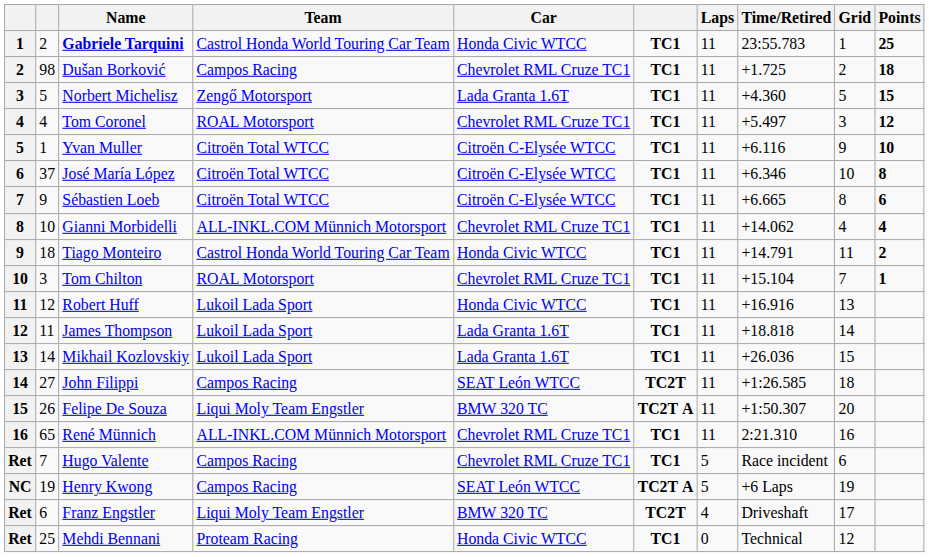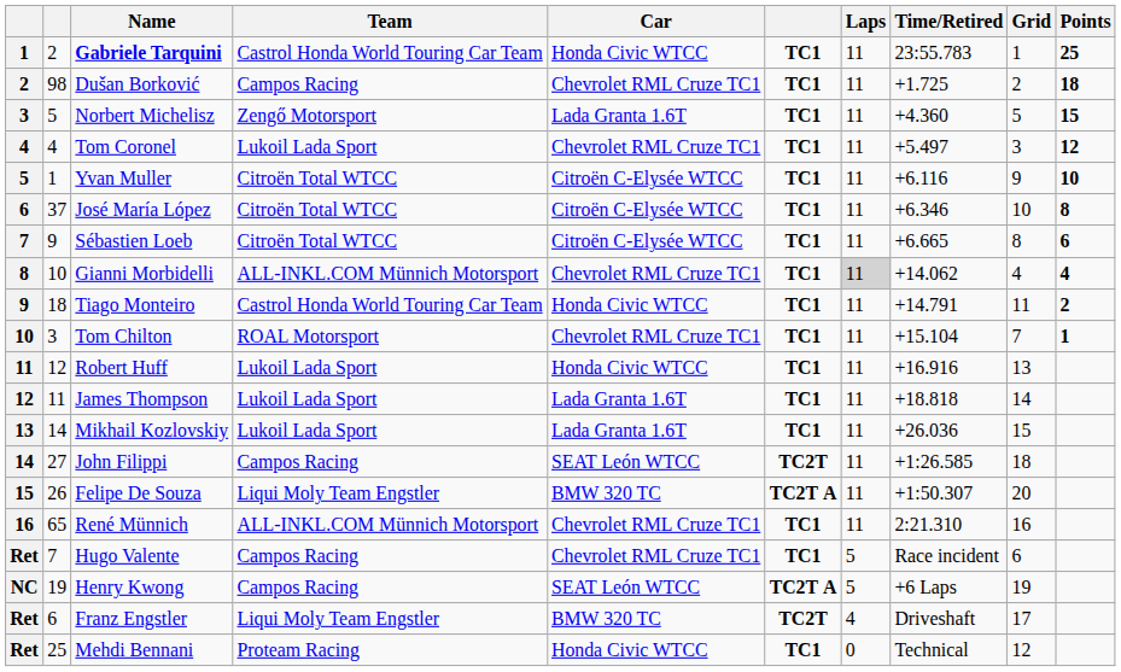 <table class="wikitable sortable" style="font-size: 95%;">
 <tr>
 <th></th>
 <th></th>
 <th>Name</th>
 <th>Team</th>
 <th>Car</th>
 <th></th>
 <th>Laps</th>
 <th>Time/Retired</th>
 <th>Grid</th>
 <th>Points</th>
 </tr>
 <tr>
 <th>1</th>
 <td>2</td>
 <td> <strong><a href='#'>Gabriele Tarquini</a></strong></td>
 <td><a href='#'>Castrol Honda World Touring Car Team</a></td>
 <td><a href='#'>Honda Civic WTCC</a></td>
 <td align=center><strong><span>TC1</span></strong></td>
 <td>11</td>
 <td>23:55.783</td>
 <td>1</td>
 <td><strong>25</strong></td>
 </tr>
 <tr>
 <th>2</th>
 <td>98</td>
 <td> <a href='#'>Dušan Borković</a></td>
 <td><a href='#'>Campos Racing</a></td>
 <td><a href='#'>Chevrolet RML Cruze TC1</a></td>
 <td align=center><strong><span>TC1</span></strong></td>
 <td>11</td>
 <td>+1.725</td>
 <td>2</td>
 <td><strong>18</strong></td>
 </tr>
 <tr>
 <th>3</th>
 <td>5</td>
 <td> <a href='#'>Norbert Michelisz</a></td>
 <td><a href='#'>Zengő Motorsport</a></td>
 <td><a href='#'>Lada Granta 1.6T</a></td>
 <td align=center><strong><span>TC1</span></strong></td>
 <td>11</td>
 <td>+4.360</td>
 <td>5</td>
 <td><strong>15</strong></td>
 </tr>
 <tr>
 <th>4</th>
 <td>4</td>
 <td> <a href='#'>Tom Coronel</a></td>
-<td><a href='#'>ROAL Motorsport</a></td>
+<td><a href='#'>Lukoil Lada Sport</a></td>
 <td><a href='#'>Chevrolet RML Cruze TC1</a></td>
 <td align=center><strong><span>TC1</span></strong></td>
 <td>11</td>
 <td>+5.497</td>
 <td>3</td>
 <td><strong>12</strong></td>
 </tr>
 <tr>
 <th>5</th>
 <td>1</td>
 <td> <a href='#'>Yvan Muller</a></td>
 <td><a href='#'>Citroën Total WTCC</a></td>
 <td><a href='#'>Citroën C-Elysée WTCC</a></td>
 <td align=center><strong><span>TC1</span></strong></td>
 <td>11</td>
 <td>+6.116</td>
 <td>9</td>
 <td><strong>10</strong></td>
 </tr>
 <tr>
 <th>6</th>
 <td>37</td>
 <td> <a href='#'>José María López</a></td>
 <td><a href='#'>Citroën Total WTCC</a></td>
 <td><a href='#'>Citroën C-Elysée WTCC</a></td>
 <td align=center><strong><span>TC1</span></strong></td>
 <td>11</td>
 <td>+6.346</td>
 <td>10</td>
 <td><strong>8</strong></td>
 </tr>
 <tr>
 <th>7</th>
 <td>9</td>
 <td> <a href='#'>Sébastien Loeb</a></td>
 <td><a href='#'>Citroën Total WTCC</a></td>
 <td><a href='#'>Citroën C-Elysée WTCC</a></td>
 <td align=center><strong><span>TC1</span></strong></td>
 <td>11</td>
 <td>+6.665</td>
 <td>8</td>
 <td><strong>6</strong></td>
 </tr>
 <tr>
 <th>8</th>
 <td>10</td>
 <td> <a href='#'>Gianni Morbidelli</a></td>
 <td><a href='#'>ALL-INKL.COM Münnich Motorsport</a></td>
 <td><a href='#'>Chevrolet RML Cruze TC1</a></td>
 <td align=center><strong><span>TC1</span></strong></td>
-<td>11</td>
+<td style="background: lightgrey;">11</td>
 <td>+14.062</td>
 <td>4</td>
 <td><strong>4</strong></td>
 </tr>
 <tr>
 <th>9</th>
 <td>18</td>
 <td> <a href='#'>Tiago Monteiro</a></td>
 <td><a href='#'>Castrol Honda World Touring Car Team</a></td>
 <td><a href='#'>Honda Civic WTCC</a></td>
 <td align=center><strong><span>TC1</span></strong></td>
 <td>11</td>
 <td>+14.791</td>
 <td>11</td>
 <td><strong>2</strong></td>
 </tr>
 <tr>
 <th>10</th>
 <td>3</td>
 <td> <a href='#'>Tom Chilton</a></td>
 <td><a href='#'>ROAL Motorsport</a></td>
 <td><a href='#'>Chevrolet RML Cruze TC1</a></td>
 <td align=center><strong><span>TC1</span></strong></td>
 <td>11</td>
 <td>+15.104</td>
 <td>7</td>
 <td><strong>1</strong></td>
 </tr>
 <tr>
 <th>11</th>
 <td>12</td>
 <td> <a href='#'>Robert Huff</a></td>
 <td><a href='#'>Lukoil Lada Sport</a></td>
 <td><a href='#'>Honda Civic WTCC</a></td>
 <td align=center><strong><span>TC1</span></strong></td>
 <td>11</td>
 <td>+16.916</td>
 <td>13</td>
 <td></td>
 </tr>
 <tr>
 <th>12</th>
 <td>11</td>
 <td> <a href='#'>James Thompson</a></td>
 <td><a href='#'>Lukoil Lada Sport</a></td>
 <td><a href='#'>Lada Granta 1.6T</a></td>
 <td align=center><strong><span>TC1</span></strong></td>
 <td>11</td>
 <td>+18.818</td>
 <td>14</td>
 <td></td>
 </tr>
 <tr>
 <th>13</th>
 <td>14</td>
 <td> <a href='#'>Mikhail Kozlovskiy</a></td>
 <td><a href='#'>Lukoil Lada Sport</a></td>
 <td><a href='#'>Lada Granta 1.6T</a></td>
 <td align=center><strong><span>TC1</span></strong></td>
 <td>11</td>
 <td>+26.036</td>
 <td>15</td>
 <td></td>
 </tr>
 <tr>
 <th>14</th>
 <td>27</td>
 <td> <a href='#'>John Filippi</a></td>
 <td><a href='#'>Campos Racing</a></td>
 <td><a href='#'>SEAT León WTCC</a></td>
 <td align=center><strong><span>TC2T</span></strong></td>
 <td>11</td>
 <td>+1:26.585</td>
 <td>18</td>
 <td></td>
 </tr>
 <tr>
 <th>15</th>
 <td>26</td>
 <td> <a href='#'>Felipe De Souza</a></td>
 <td><a href='#'>Liqui Moly Team Engstler</a></td>
 <td><a href='#'>BMW 320 TC</a></td>
 <td align=center><strong><span>TC2T</span></strong> <strong><span>A</span></strong></td>
 <td>11</td>
 <td>+1:50.307</td>
 <td>20</td>
 <td></td>
 </tr>
 <tr>
 <th>16</th>
 <td>65</td>
 <td> <a href='#'>René Münnich</a></td>
 <td><a href='#'>ALL-INKL.COM Münnich Motorsport</a></td>
 <td><a href='#'>Chevrolet RML Cruze TC1</a></td>
 <td align=center><strong><span>TC1</span></strong></td>
 <td>11</td>
 <td>2:21.310</td>
 <td>16</td>
 <td></td>
 </tr>
 <tr>
 <th>Ret</th>
 <td>7</td>
 <td> <a href='#'>Hugo Valente</a></td>
 <td><a href='#'>Campos Racing</a></td>
 <td><a href='#'>Chevrolet RML Cruze TC1</a></td>
 <td align=center><strong><span>TC1</span></strong></td>
 <td>5</td>
 <td>Race incident</td>
 <td>6</td>
 <td></td>
 </tr>
 <tr>
 <th>NC</th>
 <td>19</td>
 <td> <a href='#'>Henry Kwong</a></td>
 <td><a href='#'>Campos Racing</a></td>
 <td><a href='#'>SEAT León WTCC</a></td>
 <td align=center><strong><span>TC2T</span></strong> <strong><span>A</span></strong></td>
 <td>5</td>
 <td>+6 Laps</td>
 <td>19</td>
 <td></td>
 </tr>
 <tr>
 <th>Ret</th>
 <td>6</td>
 <td> <a href='#'>Franz Engstler</a></td>
 <td><a href='#'>Liqui Moly Team Engstler</a></td>
 <td><a href='#'>BMW 320 TC</a></td>
 <td align=center><strong><span>TC2T</span></strong></td>
 <td>4</td>
 <td>Driveshaft</td>
 <td>17</td>
 <td></td>
 </tr>
 <tr>
 <th>Ret</th>
 <td>25</td>
 <td> <a href='#'>Mehdi Bennani</a></td>
 <td><a href='#'>Proteam Racing</a></td>
 <td><a href='#'>Honda Civic WTCC</a></td>
 <td align=center><strong><span>TC1</span></strong></td>
 <td>0</td>
 <td>Technical</td>
 <td>12</td>
 <td></td>
 </tr>
 </table>
